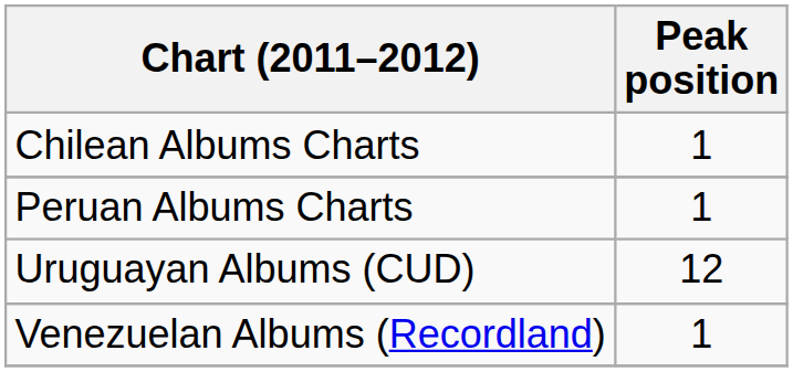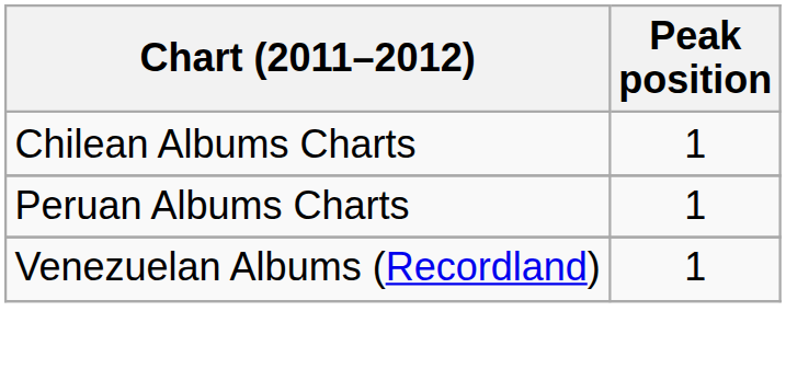 <table class="wikitable sortable">
 <tr>
 <th>Chart (2011–2012)</th>
 <th>Peak<br>position</th>
 </tr>
 <tr>
 <td>Chilean Albums Charts</td>
 <td align="center">1</td>
 </tr>
 <tr>
 </tr>
 <tr>
 </tr>
 <tr>
 </tr>
 <tr>
 </tr>
 <tr>
 <td>Peruan Albums Charts</td>
 <td align="center">1</td>
 </tr>
 <tr>
-<td>Uruguayan Albums (CUD)</td>
-<td align="center">12</td>
-</tr>
-<tr>
 </tr>
 <tr>
 </tr>
 <tr>
 </tr>
 <tr>
 </tr>
 <tr>
 <td>Venezuelan Albums (<a href='#'>Recordland</a>)</td>
 <td style="text-align:center;">1</td>
 </tr>
 <tr>
 </tr>
 </table>
